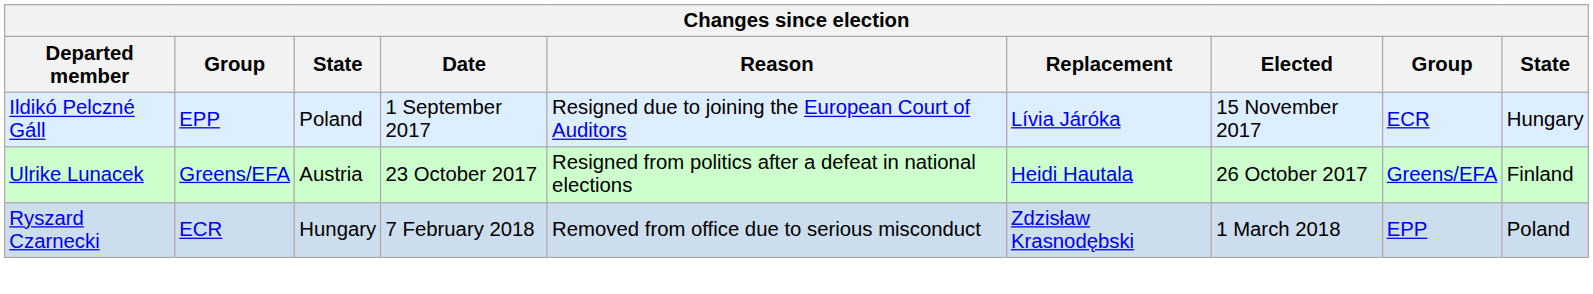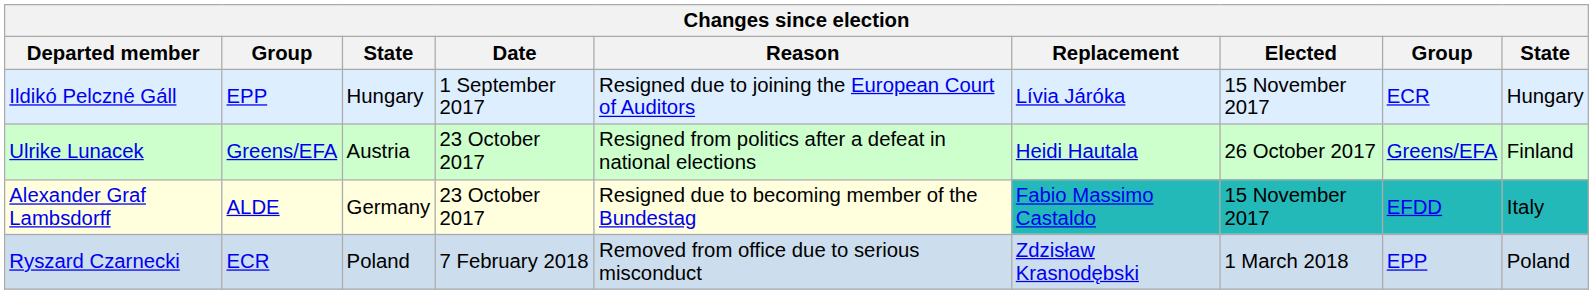 <table class="wikitable">
 <tr>
 <th colspan=9>Changes since election</th>
 </tr>
 <tr>
 <th>Departed member</th>
 <th>Group</th>
 <th>State</th>
 <th>Date</th>
 <th>Reason</th>
 <th>Replacement</th>
 <th>Elected</th>
 <th>Group</th>
 <th>State</th>
 </tr>
 <tr style="background: #DDEEFF">
 <td><a href='#'>Ildikó Pelczné Gáll</a></td>
 <td><a href='#'>EPP</a></td>
-<td> Poland</td>
+<td> Hungary</td>
 <td>1 September 2017</td>
 <td>Resigned due to joining the <a href='#'>European Court of Auditors</a></td>
 <td><a href='#'>Lívia Járóka</a></td>
 <td>15 November 2017</td>
 <td><a href='#'>ECR</a></td>
 <td> Hungary</td>
 </tr>
 <tr style="background: #CCFFCC">
 <td><a href='#'>Ulrike Lunacek</a></td>
 <td><a href='#'>Greens/EFA</a></td>
 <td> Austria</td>
 <td>23 October 2017</td>
 <td>Resigned from politics after a defeat in national elections</td>
 <td><a href='#'>Heidi Hautala</a></td>
 <td>26 October 2017</td>
 <td><a href='#'>Greens/EFA</a></td>
 <td> Finland</td>
 </tr>
+<tr style="background: #FFFFDD">
+<td><a href='#'>Alexander Graf Lambsdorff</a></td>
+<td><a href='#'>ALDE</a></td>
+<td> Germany</td>
+<td>23 October 2017</td>
+<td>Resigned due to becoming member of the <a href='#'>Bundestag</a></td>
+<td - style="background: #24B9B9"><a href='#'>Fabio Massimo Castaldo</a></td>
+<td - bgcolor= #24B9B9>15 November 2017</td>
+<td - bgcolor= #24B9B9><a href='#'>EFDD</a></td>
+<td - bgcolor= #24B9B9> Italy</td>
+</tr>
 <tr style="background: #CCDDEE">
 <td><a href='#'>Ryszard Czarnecki</a></td>
 <td><a href='#'>ECR</a></td>
-<td> Hungary</td>
+<td> Poland</td>
 <td>7 February 2018</td>
 <td>Removed from office due to serious misconduct</td>
 <td><a href='#'>Zdzisław Krasnodębski</a></td>
 <td>1 March 2018</td>
 <td><a href='#'>EPP</a></td>
 <td> Poland</td>
 </tr>
 </table>
